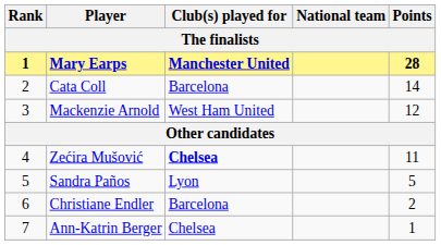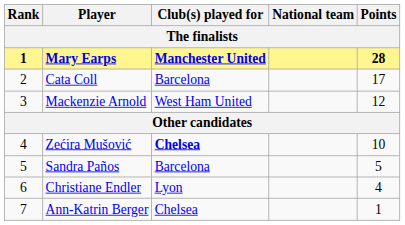 <table class="wikitable plainrowheaders sortable">
 <tr>
 <th>Rank</th>
 <th>Player</th>
 <th>Club(s) played for</th>
 <th>National team</th>
 <th>Points</th>
 </tr>
 <tr>
 <th colspan="5">The finalists</th>
 </tr>
 <tr style="background-color: #FFF68F; font-weight: bold;">
 <td align="center">1</td>
 <td><a href='#'>Mary Earps</a></td>
 <td> <a href='#'>Manchester United</a></td>
 <td></td>
 <td align="center">28</td>
 </tr>
 <tr>
 <td align="center">2</td>
 <td><a href='#'>Cata Coll</a></td>
 <td> <a href='#'>Barcelona</a></td>
 <td></td>
-<td align="center">14</td>
+<td align="center">17</td>
 </tr>
 <tr>
 <td align="center">3</td>
 <td><a href='#'>Mackenzie Arnold</a></td>
 <td> <a href='#'>West Ham United</a></td>
 <td></td>
 <td align="center">12</td>
 </tr>
 <tr>
 <th colspan="5">Other candidates</th>
 </tr>
 <tr>
 <td align="center">4</td>
 <td><a href='#'>Zećira Mušović</a></td>
 <td><strong> <a href='#'>Chelsea</a></strong></td>
 <td></td>
-<td align="center">11</td>
+<td align="center">10</td>
 </tr>
 <tr>
 <td align="center">5</td>
 <td><a href='#'>Sandra Paños</a></td>
-<td> <a href='#'>Lyon</a></td>
+<td> <a href='#'>Barcelona</a></td>
 <td></td>
 <td align="center">5</td>
 </tr>
 <tr>
 <td align="center">6</td>
 <td><a href='#'>Christiane Endler</a></td>
-<td> <a href='#'>Barcelona</a></td>
+<td> <a href='#'>Lyon</a></td>
 <td></td>
-<td align="center">2</td>
+<td align="center">4</td>
 </tr>
 <tr>
 <td align="center">7</td>
 <td><a href='#'>Ann-Katrin Berger</a></td>
 <td> <a href='#'>Chelsea</a></td>
 <td></td>
 <td align="center">1</td>
 </tr>
 </table>
